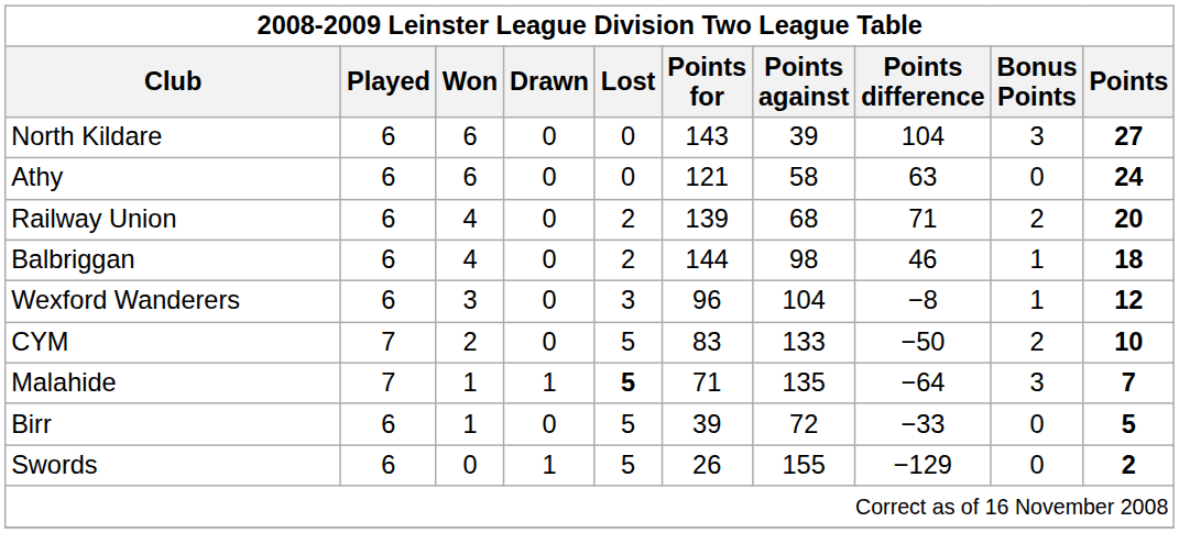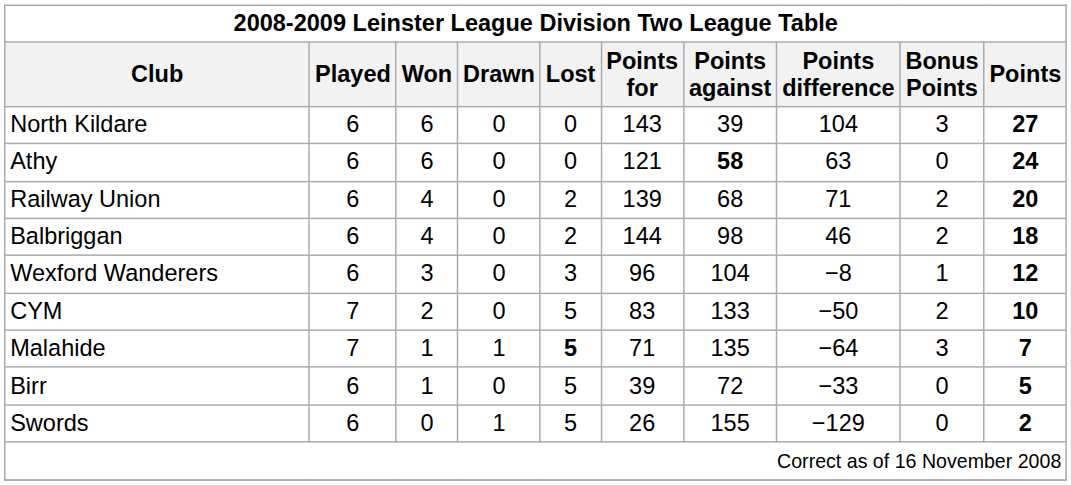 <table class="wikitable" style="float:left; margin-right:15px; text-align: center;">
 <tr>
 <td colspan="10" bgcolor="#FFFFFF" cellpadding="0" cellspacing="0"><strong>2008-2009 Leinster League Division Two League Table</strong></td>
 </tr>
 <tr>
 <th bgcolor="#efefef" width="200">Club</th>
 <th bgcolor="#efefef" width="20">Played</th>
 <th bgcolor="#efefef" width="20">Won</th>
 <th bgcolor="#efefef" width="20">Drawn</th>
 <th bgcolor="#efefef" width="20">Lost</th>
 <th bgcolor="#efefef" width="20">Points for</th>
 <th bgcolor="#efefef" width="20">Points against</th>
 <th bgcolor="#efefef" width="20">Points difference</th>
 <th bgcolor="#efefef" width="20">Bonus Points</th>
 <th bgcolor="#efefef" width="20">Points</th>
 </tr>
 <tr bgcolor=#ffffff align=center>
 <td align=left>North Kildare</td>
 <td>6</td>
 <td>6</td>
 <td>0</td>
 <td>0</td>
 <td>143</td>
 <td>39</td>
 <td>104</td>
 <td>3</td>
 <td><strong>27</strong></td>
 </tr>
 <tr bgcolor=#ffffff align=center>
 <td align=left>Athy</td>
 <td>6</td>
 <td>6</td>
 <td>0</td>
 <td>0</td>
 <td>121</td>
-<td>58</td>
+<td><strong>58</strong></td>
 <td>63</td>
 <td>0</td>
 <td><strong>24</strong></td>
 </tr>
 <tr bgcolor=#ffffff align=center>
 <td align=left>Railway Union</td>
 <td>6</td>
 <td>4</td>
 <td>0</td>
 <td>2</td>
 <td>139</td>
 <td>68</td>
 <td>71</td>
 <td>2</td>
 <td><strong>20</strong></td>
 </tr>
 <tr bgcolor=#ffffff align=center>
 <td align=left>Balbriggan</td>
 <td>6</td>
 <td>4</td>
 <td>0</td>
 <td>2</td>
 <td>144</td>
 <td>98</td>
 <td>46</td>
-<td>1</td>
+<td>2</td>
 <td><strong>18</strong></td>
 </tr>
 <tr bgcolor=#ffffff align=center>
 <td align=left>Wexford Wanderers</td>
 <td>6</td>
 <td>3</td>
 <td>0</td>
 <td>3</td>
 <td>96</td>
 <td>104</td>
 <td>−8</td>
 <td>1</td>
 <td><strong>12</strong></td>
 </tr>
 <tr bgcolor=#ffffff align=center>
 <td align=left>CYM</td>
 <td>7</td>
 <td>2</td>
 <td>0</td>
 <td>5</td>
 <td>83</td>
 <td>133</td>
 <td>−50</td>
 <td>2</td>
 <td><strong>10</strong></td>
 </tr>
 <tr bgcolor=#ffffff align=center>
 <td align=left>Malahide</td>
 <td>7</td>
 <td>1</td>
 <td>1</td>
 <td><strong>5</strong></td>
 <td>71</td>
 <td>135</td>
 <td>−64</td>
 <td>3</td>
 <td><strong>7</strong></td>
 </tr>
 <tr bgcolor=#ffffff align=center>
 <td align=left>Birr</td>
 <td>6</td>
 <td>1</td>
 <td>0</td>
 <td>5</td>
 <td>39</td>
 <td>72</td>
 <td>−33</td>
 <td>0</td>
 <td><strong>5</strong></td>
 </tr>
 <tr bgcolor=#ffffff align=center>
 <td align=left>Swords</td>
 <td>6</td>
 <td>0</td>
 <td>1</td>
 <td>5</td>
 <td>26</td>
 <td>155</td>
 <td>−129</td>
 <td>0</td>
 <td><strong>2</strong></td>
 </tr>
 <tr>
 <td colspan="10" align="right" bgcolor="#FFFFFF" cellpadding="0" cellspacing="0"><small>Correct as of 16 November 2008</small></td>
 </tr>
 <tr>
 </tr>
 </table>
